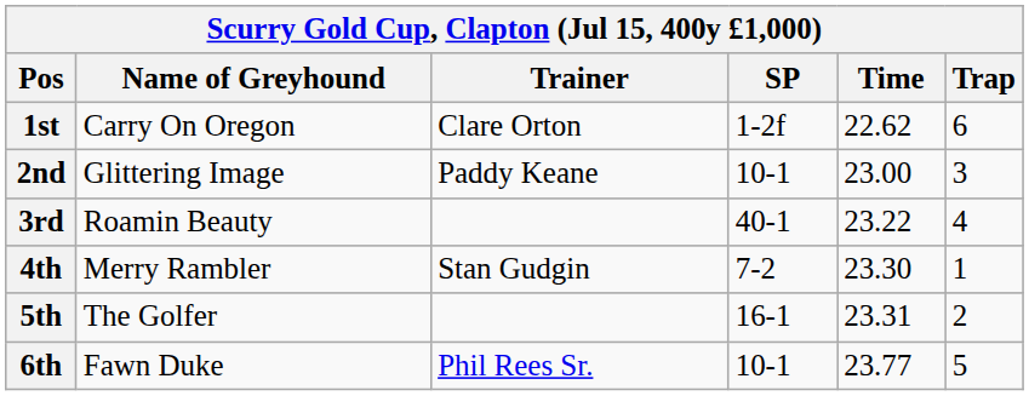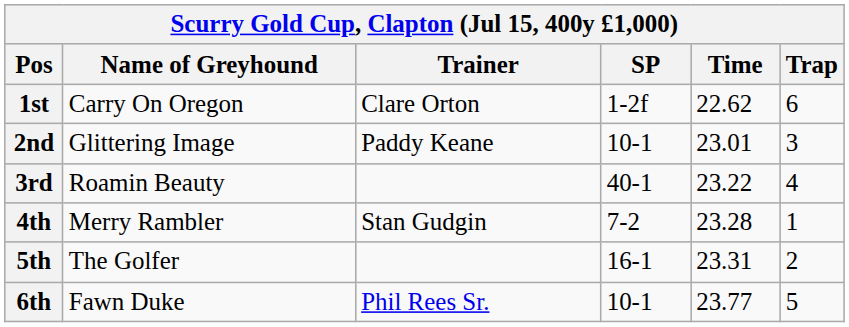 <table class="wikitable">
 <tr>
 <th colspan="6"><a href='#'>Scurry Gold Cup</a>, <a href='#'>Clapton</a> (Jul 15, 400y £1,000)</th>
 </tr>
 <tr>
 <th width=30>Pos</th>
 <th width=180>Name of Greyhound</th>
 <th width=150>Trainer</th>
 <th width=50>SP</th>
 <th width=50>Time</th>
 <th width=30>Trap</th>
 </tr>
 <tr>
 <th>1st</th>
 <td>Carry On Oregon</td>
 <td>Clare Orton</td>
 <td>1-2f</td>
 <td>22.62</td>
 <td>6</td>
 </tr>
 <tr>
 <th>2nd</th>
 <td>Glittering Image</td>
 <td>Paddy Keane</td>
 <td>10-1</td>
-<td>23.00</td>
+<td>23.01</td>
 <td>3</td>
 </tr>
 <tr>
 <th>3rd</th>
 <td>Roamin Beauty</td>
 <td></td>
 <td>40-1</td>
 <td>23.22</td>
 <td>4</td>
 </tr>
 <tr>
 <th>4th</th>
 <td>Merry Rambler</td>
 <td>Stan Gudgin</td>
 <td>7-2</td>
-<td>23.30</td>
+<td>23.28</td>
 <td>1</td>
 </tr>
 <tr>
 <th>5th</th>
 <td>The Golfer</td>
 <td></td>
 <td>16-1</td>
 <td>23.31</td>
 <td>2</td>
 </tr>
 <tr>
 <th>6th</th>
 <td>Fawn Duke</td>
 <td><a href='#'>Phil Rees Sr.</a></td>
 <td>10-1</td>
 <td>23.77</td>
 <td>5</td>
 </tr>
 </table>
